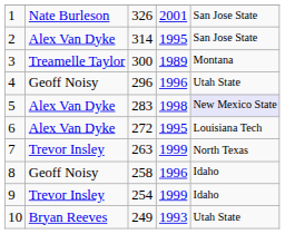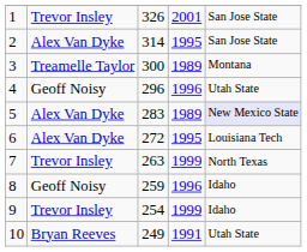 <table class="wikitable">
 <tr>
 </tr>
 <tr>
 <td>1</td>
-<td><a href='#'>Nate Burleson</a></td>
+<td><a href='#'>Trevor Insley</a></td>
 <td>326</td>
 <td><a href='#'>2001</a></td>
 <td style="font-size:80%;">San Jose State</td>
 </tr>
 <tr>
 <td>2</td>
 <td><a href='#'>Alex Van Dyke</a></td>
 <td>314</td>
 <td><a href='#'>1995</a></td>
 <td style="font-size:80%;">San Jose State</td>
 </tr>
 <tr>
 <td>3</td>
 <td><a href='#'>Treamelle Taylor</a></td>
 <td>300</td>
 <td><a href='#'>1989</a></td>
 <td style="font-size:80%;">Montana</td>
 </tr>
 <tr>
 <td>4</td>
 <td>Geoff Noisy</td>
 <td>296</td>
 <td><a href='#'>1996</a></td>
 <td style="font-size:80%;">Utah State</td>
 </tr>
 <tr>
 <td>5</td>
 <td><a href='#'>Alex Van Dyke</a></td>
 <td>283</td>
-<td><a href='#'>1998</a></td>
+<td><a href='#'>1989</a></td>
 <td style="background: lavender; font-size:80%;">New Mexico State</td>
 </tr>
 <tr>
 <td>6</td>
 <td><a href='#'>Alex Van Dyke</a></td>
 <td>272</td>
 <td><a href='#'>1995</a></td>
 <td style="font-size:80%;">Louisiana Tech</td>
 </tr>
 <tr>
 <td>7</td>
 <td><a href='#'>Trevor Insley</a></td>
 <td>263</td>
 <td><a href='#'>1999</a></td>
 <td style="font-size:80%;">North Texas</td>
 </tr>
 <tr>
 <td>8</td>
 <td>Geoff Noisy</td>
-<td>258</td>
+<td>259</td>
 <td><a href='#'>1996</a></td>
 <td style="font-size:80%;">Idaho</td>
 </tr>
 <tr>
 <td>9</td>
 <td><a href='#'>Trevor Insley</a></td>
 <td>254</td>
 <td><a href='#'>1999</a></td>
 <td style="font-size:80%;">Idaho</td>
 </tr>
 <tr>
 <td>10</td>
 <td><a href='#'>Bryan Reeves</a></td>
 <td>249</td>
-<td><a href='#'>1993</a></td>
+<td><a href='#'>1991</a></td>
 <td style="font-size:80%;">Utah State</td>
 </tr>
 </table>
